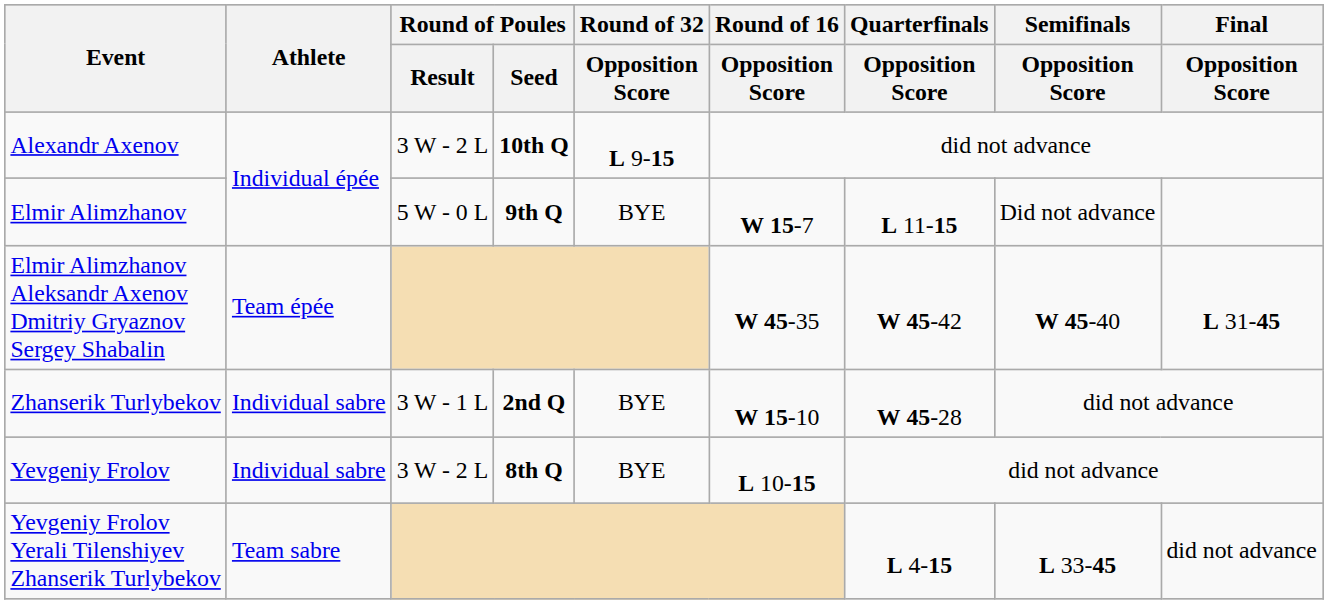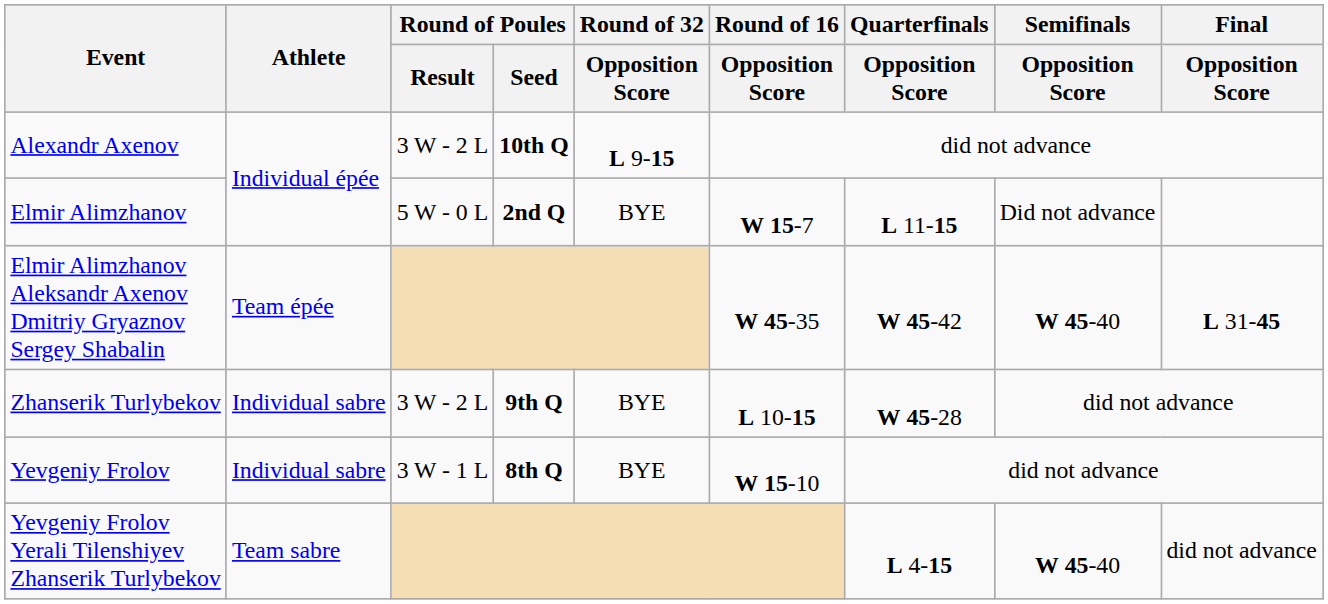 <table class="wikitable" border="1" style="font-size:90%">
 <tr>
 <th rowspan=2>Event</th>
 <th rowspan=2>Athlete</th>
 <th colspan=2>Round of Poules</th>
 <th>Round of 32</th>
 <th>Round of 16</th>
 <th>Quarterfinals</th>
 <th>Semifinals</th>
 <th>Final</th>
 </tr>
 <tr>
 <th>Result</th>
 <th>Seed</th>
 <th>Opposition<br>Score</th>
 <th>Opposition<br>Score</th>
 <th>Opposition<br>Score</th>
 <th>Opposition<br>Score</th>
 <th>Opposition<br>Score</th>
 </tr>
 <tr>
 <td><a href='#'>Alexandr Axenov</a></td>
 <td rowspan=2><a href='#'>Individual épée</a></td>
 <td align=center>3 W - 2 L</td>
 <td align=center><strong>10th Q</strong></td>
 <td align=center><br><strong>L</strong> 9-<strong>15</strong></td>
 <td style="text-align:center;" colspan="7">did not advance</td>
 </tr>
 <tr>
 <td><a href='#'>Elmir Alimzhanov</a></td>
 <td align=center>5 W - 0 L</td>
-<td align=center><strong>9th Q</strong></td>
+<td align=center><strong>2nd Q</strong></td>
 <td align=center>BYE</td>
 <td align=center><br><strong>W</strong> <strong>15</strong>-7</td>
 <td align=center><br><strong>L</strong> 11-<strong>15</strong></td>
 <td style="text-align:center;"pan="7">Did not advance</td>
 </tr>
 <tr>
 <td><a href='#'>Elmir Alimzhanov</a><br><a href='#'>Aleksandr Axenov</a><br><a href='#'>Dmitriy Gryaznov</a><br><a href='#'>Sergey Shabalin</a></td>
 <td><a href='#'>Team épée</a></td>
 <td bgcolor=wheat colspan=3></td>
 <td align=center><br><strong>W</strong> <strong>45</strong>-35</td>
 <td align=center><br><strong>W</strong> <strong>45</strong>-42</td>
 <td align=center><br><strong>W</strong> <strong>45</strong>-40</td>
 <td align=center><br><strong>L</strong> 31-<strong>45</strong><br></td>
 </tr>
 <tr>
 <td><a href='#'>Zhanserik Turlybekov</a></td>
 <td><a href='#'>Individual sabre</a></td>
-<td align=center>3 W - 1 L</td>
-<td align=center><strong>2nd Q</strong></td>
+<td align=center>3 W - 2 L</td>
+<td align=center><strong>9th Q</strong></td>
 <td align=center>BYE</td>
-<td align=center><br><strong>W</strong> <strong>15</strong>-10</td>
+<td align=center><br><strong>L</strong> 10-<strong>15</strong></td>
 <td align=center><br><strong>W</strong> <strong>45</strong>-28</td>
 <td style="text-align:center;" colspan="7">did not advance</td>
 </tr>
 <tr>
 <td><a href='#'>Yevgeniy Frolov</a></td>
 <td><a href='#'>Individual sabre</a></td>
-<td align=center>3 W - 2 L</td>
+<td align=center>3 W - 1 L</td>
 <td align=center><strong>8th Q</strong></td>
 <td align=center>BYE</td>
-<td align=center><br><strong>L</strong> 10-<strong>15</strong></td>
+<td align=center><br><strong>W</strong> <strong>15</strong>-10</td>
 <td style="text-align:center;" colspan="7">did not advance</td>
 </tr>
 <tr>
 <td><a href='#'>Yevgeniy Frolov</a><br><a href='#'>Yerali Tilenshiyev</a><br><a href='#'>Zhanserik Turlybekov</a></td>
 <td><a href='#'>Team sabre</a></td>
 <td bgcolor=wheat colspan=4></td>
 <td align=center><br><strong>L</strong> 4-<strong>15</strong></td>
-<td align=center><br><strong>L</strong> 33-<strong>45</strong><br></td>
+<td align=center><br><strong>W</strong> <strong>45</strong>-40</td>
 <td style="text-align:center;" colspan="7">did not advance</td>
 </tr>
 </table>
